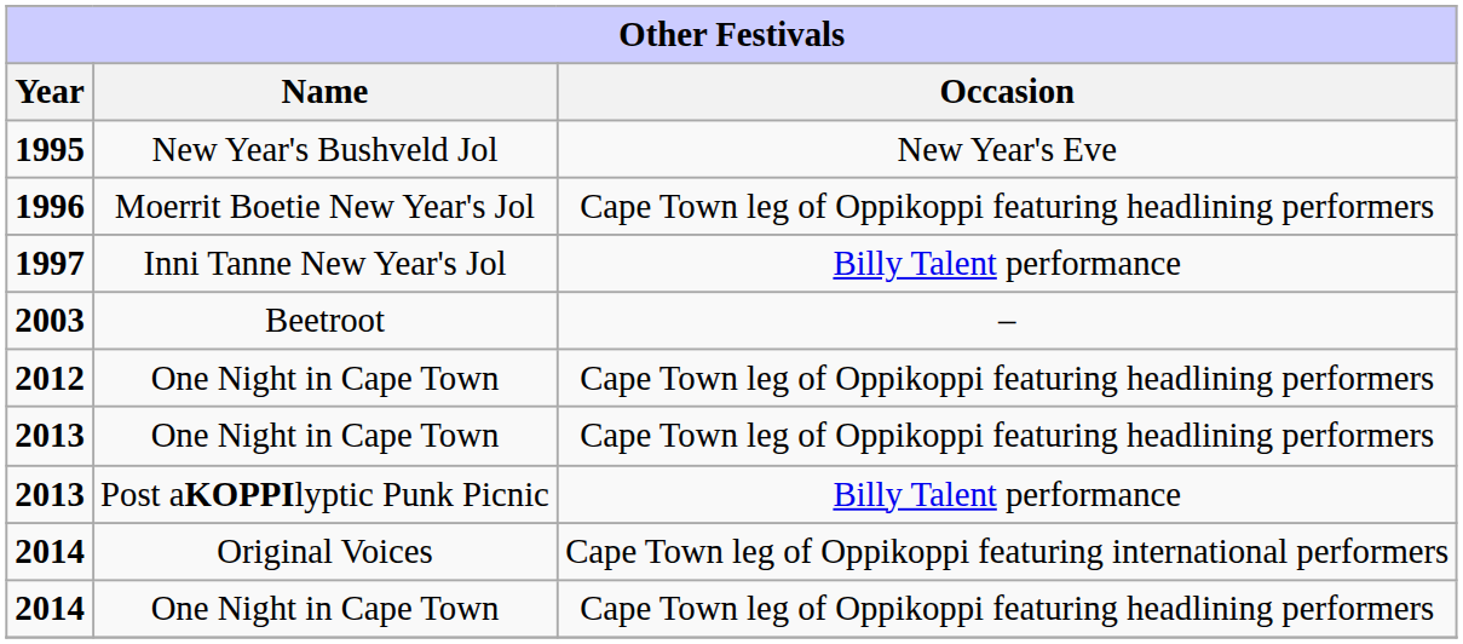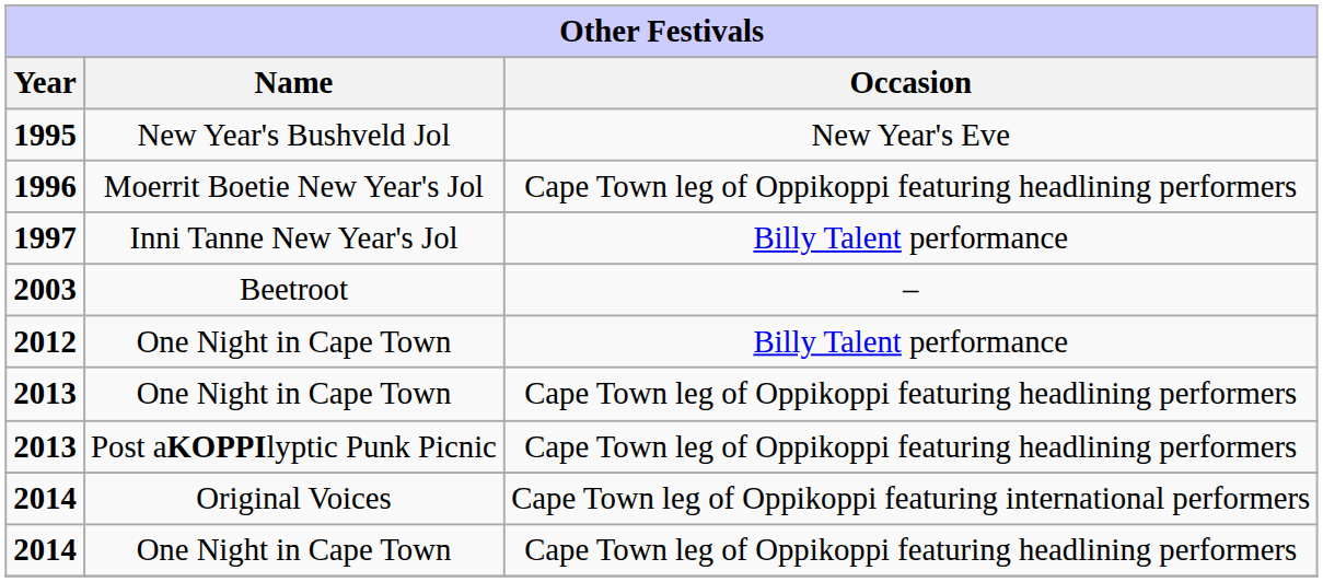 <table class="wikitable"  style="margin:auto; margin:0 0 1.0em 1.0em; text-align:center; font-size:95%;">
 <tr>
 <th colspan="5" style="background:#ccf;"><strong>Other Festivals</strong></th>
 </tr>
 <tr>
 <th>Year</th>
 <th>Name</th>
 <th>Occasion</th>
 </tr>
 <tr>
 <td><strong>1995</strong></td>
 <td>New Year's Bushveld Jol</td>
 <td>New Year's Eve</td>
 </tr>
 <tr>
 <td><strong>1996</strong></td>
 <td>Moerrit Boetie New Year's Jol</td>
 <td>Cape Town leg of Oppikoppi featuring headlining performers</td>
 </tr>
 <tr>
 <td><strong>1997</strong></td>
 <td>Inni Tanne New Year's Jol</td>
 <td><a href='#'>Billy Talent</a> performance</td>
 </tr>
 <tr>
 <td><strong>2003</strong></td>
 <td>Beetroot</td>
 <td>–</td>
 </tr>
 <tr>
 <td><strong>2012</strong></td>
 <td>One Night in Cape Town</td>
-<td>Cape Town leg of Oppikoppi featuring headlining performers</td>
+<td><a href='#'>Billy Talent</a> performance</td>
 </tr>
 <tr>
 <td><strong>2013</strong></td>
 <td>One Night in Cape Town</td>
 <td>Cape Town leg of Oppikoppi featuring headlining performers</td>
 </tr>
 <tr>
 <td><strong>2013</strong></td>
 <td>Post a<strong>KOPPI</strong>lyptic Punk Picnic</td>
-<td><a href='#'>Billy Talent</a> performance</td>
+<td>Cape Town leg of Oppikoppi featuring headlining performers</td>
 </tr>
 <tr>
 <td><strong>2014</strong></td>
 <td>Original Voices</td>
 <td>Cape Town leg of Oppikoppi featuring international performers</td>
 </tr>
 <tr>
 <td><strong>2014</strong></td>
 <td>One Night in Cape Town</td>
 <td>Cape Town leg of Oppikoppi featuring headlining performers</td>
 </tr>
 <tr>
 </tr>
 </table>
